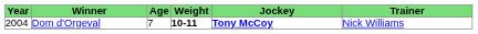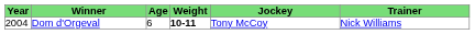 <table border="1" cellpadding="0" style="border-collapse: collapse; font-size:90%">
 <tr bgcolor="#77dd77" align="center">
 <td width="36px"><strong>Year</strong><br></td>
 <td width="160px"><strong>Winner</strong><br></td>
 <td width="32px"><strong>Age</strong><br></td>
 <td width="56px"><strong>Weight</strong><br></td>
 <td width="180px"><strong>Jockey</strong><br></td>
 <td width="180px"><strong>Trainer</strong><br></td>
 </tr>
 <tr>
 <td>2004</td>
 <td><a href='#'>Dom d'Orgeval</a></td>
-<td>7</td>
+<td>6</td>
 <td><strong>10-11</strong></td>
-<td><strong><a href='#'>Tony McCoy</a></strong></td>
+<td><a href='#'>Tony McCoy</a></td>
 <td><a href='#'>Nick Williams</a></td>
 </tr>
 </table>
